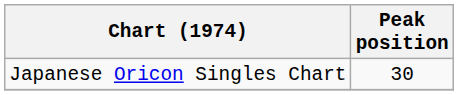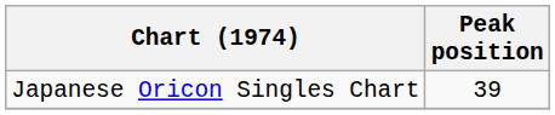 <table class="wikitable">
 <tr>
 <th>Chart (1974)</th>
 <th>Peak<br>position</th>
 </tr>
 <tr>
 <td>Japanese <a href='#'>Oricon</a> Singles Chart</td>
-<td align="center">30</td>
+<td align="center">39</td>
 </tr>
 <tr>
 </tr>
 </table>
